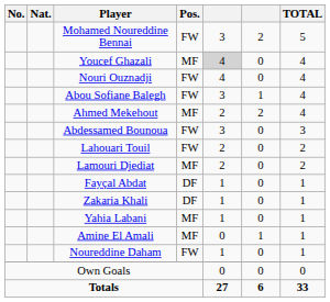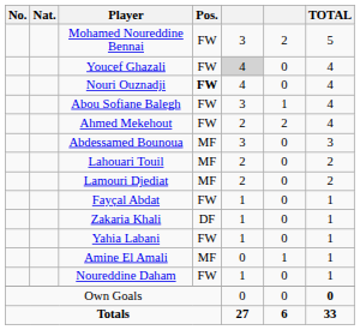 <table class="wikitable sortable alternance"  style="font-size:85%; text-align:center; line-height:14px; width:60%;">
 <tr>
 <th width=10>No.</th>
 <th width=10>Nat.</th>
 <th width=140>Player</th>
 <th width=10>Pos.</th>
 <th width=40></th>
 <th width=40></th>
 <th width=10>TOTAL</th>
 </tr>
 <tr>
 <td></td>
 <td></td>
 <td><a href='#'>Mohamed Noureddine Bennai</a></td>
 <td>FW</td>
 <td>3</td>
 <td>2</td>
 <td>5</td>
 </tr>
 <tr>
 <td></td>
 <td></td>
 <td><a href='#'>Youcef Ghazali</a></td>
-<td>MF</td>
+<td>FW</td>
 <td style="background: lightgrey;">4</td>
 <td>0</td>
 <td>4</td>
 </tr>
 <tr>
 <td></td>
 <td></td>
 <td><a href='#'>Nouri Ouznadji</a></td>
-<td>FW</td>
+<td><strong>FW</strong></td>
 <td>4</td>
 <td>0</td>
 <td>4</td>
 </tr>
 <tr>
 <td></td>
 <td></td>
 <td><a href='#'>Abou Sofiane Balegh</a></td>
 <td>FW</td>
 <td>3</td>
 <td>1</td>
 <td>4</td>
 </tr>
 <tr>
 <td></td>
 <td></td>
 <td><a href='#'>Ahmed Mekehout</a></td>
-<td>MF</td>
+<td>FW</td>
 <td>2</td>
 <td>2</td>
 <td>4</td>
 </tr>
 <tr>
 <td></td>
 <td></td>
 <td><a href='#'>Abdessamed Bounoua</a></td>
-<td>FW</td>
+<td>MF</td>
 <td>3</td>
 <td>0</td>
 <td>3</td>
 </tr>
 <tr>
 <td></td>
 <td></td>
 <td><a href='#'>Lahouari Touil</a></td>
-<td>FW</td>
+<td>MF</td>
 <td>2</td>
 <td>0</td>
 <td>2</td>
 </tr>
 <tr>
 <td></td>
 <td></td>
 <td><a href='#'>Lamouri Djediat</a></td>
 <td>MF</td>
 <td>2</td>
 <td>0</td>
 <td>2</td>
 </tr>
 <tr>
 <td></td>
 <td></td>
 <td><a href='#'>Fayçal Abdat</a></td>
-<td>DF</td>
+<td>FW</td>
 <td>1</td>
 <td>0</td>
 <td>1</td>
 </tr>
 <tr>
 <td></td>
 <td></td>
 <td><a href='#'>Zakaria Khali</a></td>
 <td>DF</td>
 <td>1</td>
 <td>0</td>
 <td>1</td>
 </tr>
 <tr>
 <td></td>
 <td></td>
 <td><a href='#'>Yahia Labani</a></td>
-<td>MF</td>
+<td>FW</td>
 <td>1</td>
 <td>0</td>
 <td>1</td>
 </tr>
 <tr>
 <td></td>
 <td></td>
 <td><a href='#'>Amine El Amali</a></td>
 <td>MF</td>
 <td>0</td>
 <td>1</td>
 <td>1</td>
 </tr>
 <tr>
 <td></td>
 <td></td>
 <td><a href='#'>Noureddine Daham</a></td>
 <td>FW</td>
 <td>1</td>
 <td>0</td>
 <td>1</td>
 </tr>
 <tr>
 </tr>
 <tr class="sortbottom">
 <td colspan="4">Own Goals</td>
 <td>0</td>
 <td>0</td>
-<td>0</td>
+<td><strong>0</strong></td>
 </tr>
 <tr class="sortbottom">
 <td colspan="4"><strong>Totals</strong></td>
 <td><strong>27</strong></td>
 <td><strong>6</strong></td>
 <td><strong>33</strong></td>
 </tr>
 </table>
